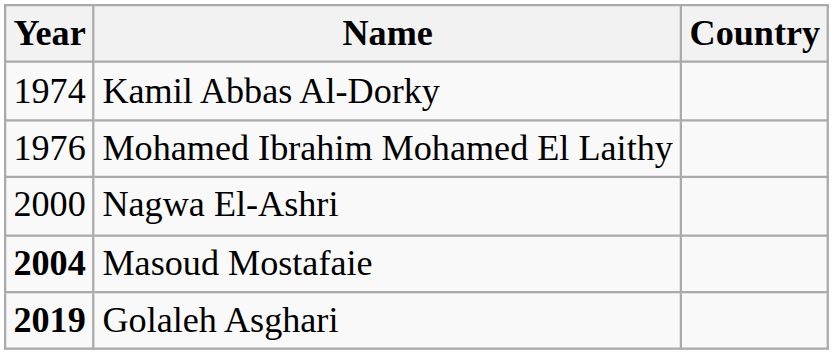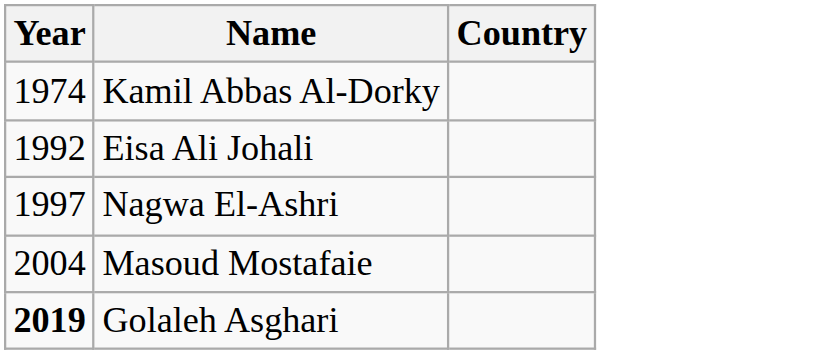 <table class="wikitable plainrowheaders sortable">
 <tr>
 <th>Year</th>
 <th>Name</th>
 <th>Country</th>
 </tr>
 <tr>
 <td>1974</td>
 <td>Kamil Abbas Al-Dorky</td>
 <td></td>
 </tr>
 <tr>
-<td>1976</td>
-<td>Mohamed Ibrahim Mohamed El Laithy</td>
+<td>1992</td>
+<td>Eisa Ali Johali</td>
 <td></td>
 </tr>
 <tr>
-<td>2000</td>
+<td>1997</td>
 <td>Nagwa El-Ashri</td>
 <td></td>
 </tr>
 <tr>
-<td><strong>2004</strong></td>
+<td>2004</td>
 <td>Masoud Mostafaie</td>
 <td></td>
 </tr>
 <tr>
 <td><strong>2019</strong></td>
 <td>Golaleh Asghari </td>
 <td></td>
 </tr>
 </table>
